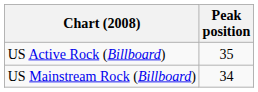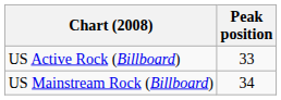 <table class="wikitable sortable plainrowheaders">
 <tr>
 <th>Chart (2008)</th>
 <th>Peak<br>position</th>
 </tr>
 <tr>
 <td>US <a href='#'>Active Rock</a> (<em><a href='#'>Billboard</a></em>)</td>
-<td align="center">35</td>
+<td align="center">33</td>
 </tr>
 <tr>
 <td>US <a href='#'>Mainstream Rock</a> (<em><a href='#'>Billboard</a></em>)</td>
 <td align="center">34</td>
 </tr>
 </table>
